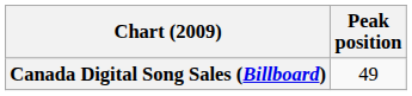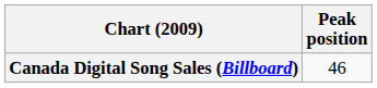 <table class="wikitable plainrowheaders" style="text-align:center">
 <tr>
 <th scope="col">Chart (2009)</th>
 <th scope="col">Peak<br>position</th>
 </tr>
 <tr>
 <th scope="row">Canada Digital Song Sales (<em><a href='#'>Billboard</a></em>)</th>
-<td>49</td>
+<td>46</td>
 </tr>
 </table>
